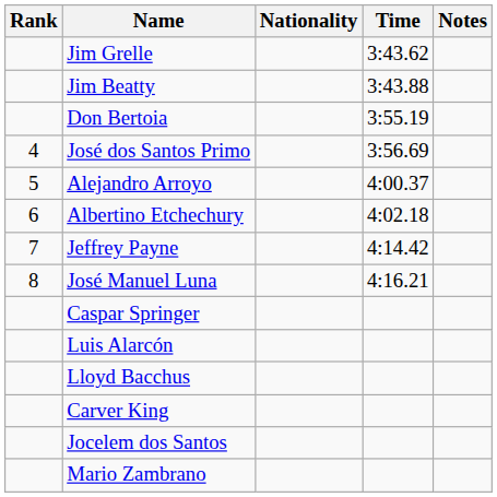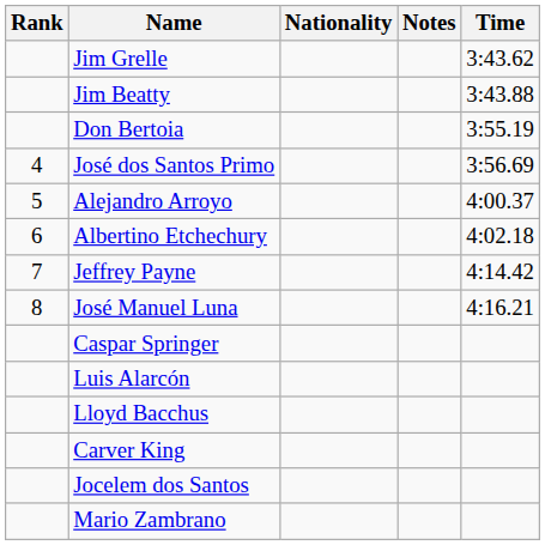 <table class="wikitable sortable" style="text-align:center">
 <tr>
 <th>Rank</th>
 <th>Name</th>
 <th>Nationality</th>
+<th>Notes</th>
 <th>Time</th>
-<th>Notes</th>
 </tr>
 <tr>
 <td></td>
 <td align=left><a href='#'>Jim Grelle</a></td>
 <td align=left></td>
+<td></td>
 <td>3:43.62</td>
-<td></td>
 </tr>
 <tr>
 <td></td>
 <td align=left><a href='#'>Jim Beatty</a></td>
 <td align=left></td>
+<td></td>
 <td>3:43.88</td>
-<td></td>
 </tr>
 <tr>
 <td></td>
 <td align=left><a href='#'>Don Bertoia</a></td>
 <td align=left></td>
+<td></td>
 <td>3:55.19</td>
-<td></td>
 </tr>
 <tr>
 <td>4</td>
 <td align=left><a href='#'>José dos Santos Primo</a></td>
 <td align=left></td>
+<td></td>
 <td>3:56.69</td>
-<td></td>
 </tr>
 <tr>
 <td>5</td>
 <td align=left><a href='#'>Alejandro Arroyo</a></td>
 <td align=left></td>
+<td></td>
 <td>4:00.37</td>
-<td></td>
 </tr>
 <tr>
 <td>6</td>
 <td align=left><a href='#'>Albertino Etchechury</a></td>
 <td align=left></td>
+<td></td>
 <td>4:02.18</td>
-<td></td>
 </tr>
 <tr>
 <td>7</td>
 <td align=left><a href='#'>Jeffrey Payne</a></td>
 <td align=left></td>
+<td></td>
 <td>4:14.42</td>
-<td></td>
 </tr>
 <tr>
 <td>8</td>
 <td align=left><a href='#'>José Manuel Luna</a></td>
 <td align=left></td>
+<td></td>
 <td>4:16.21</td>
-<td></td>
 </tr>
 <tr>
 <td></td>
 <td align=left><a href='#'>Caspar Springer</a></td>
 <td align=left></td>
 <td></td>
 <td></td>
 </tr>
 <tr>
 <td></td>
 <td align=left><a href='#'>Luis Alarcón</a></td>
 <td align=left></td>
 <td></td>
 <td></td>
 </tr>
 <tr>
 <td></td>
 <td align=left><a href='#'>Lloyd Bacchus</a></td>
 <td align=left></td>
 <td></td>
 <td></td>
 </tr>
 <tr>
 <td></td>
 <td align=left><a href='#'>Carver King</a></td>
 <td align=left></td>
 <td></td>
 <td></td>
 </tr>
 <tr>
 <td></td>
 <td align=left><a href='#'>Jocelem dos Santos</a></td>
 <td align=left></td>
 <td></td>
 <td></td>
 </tr>
 <tr>
 <td></td>
 <td align=left><a href='#'>Mario Zambrano</a></td>
 <td align=left></td>
 <td></td>
 <td></td>
 </tr>
 </table>
